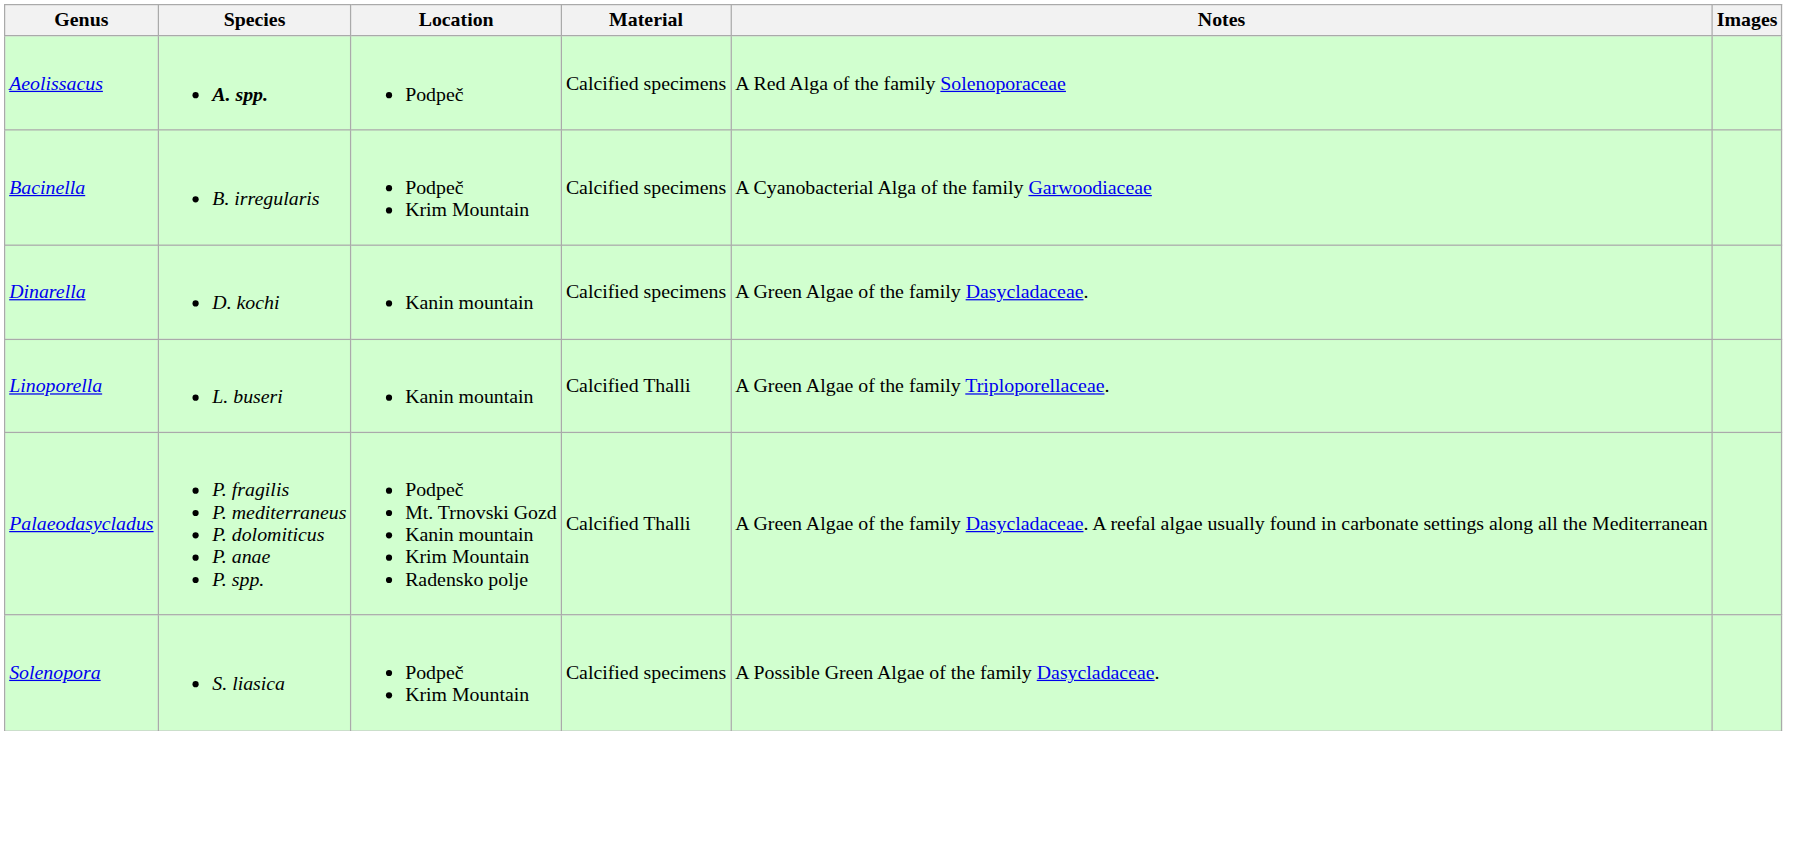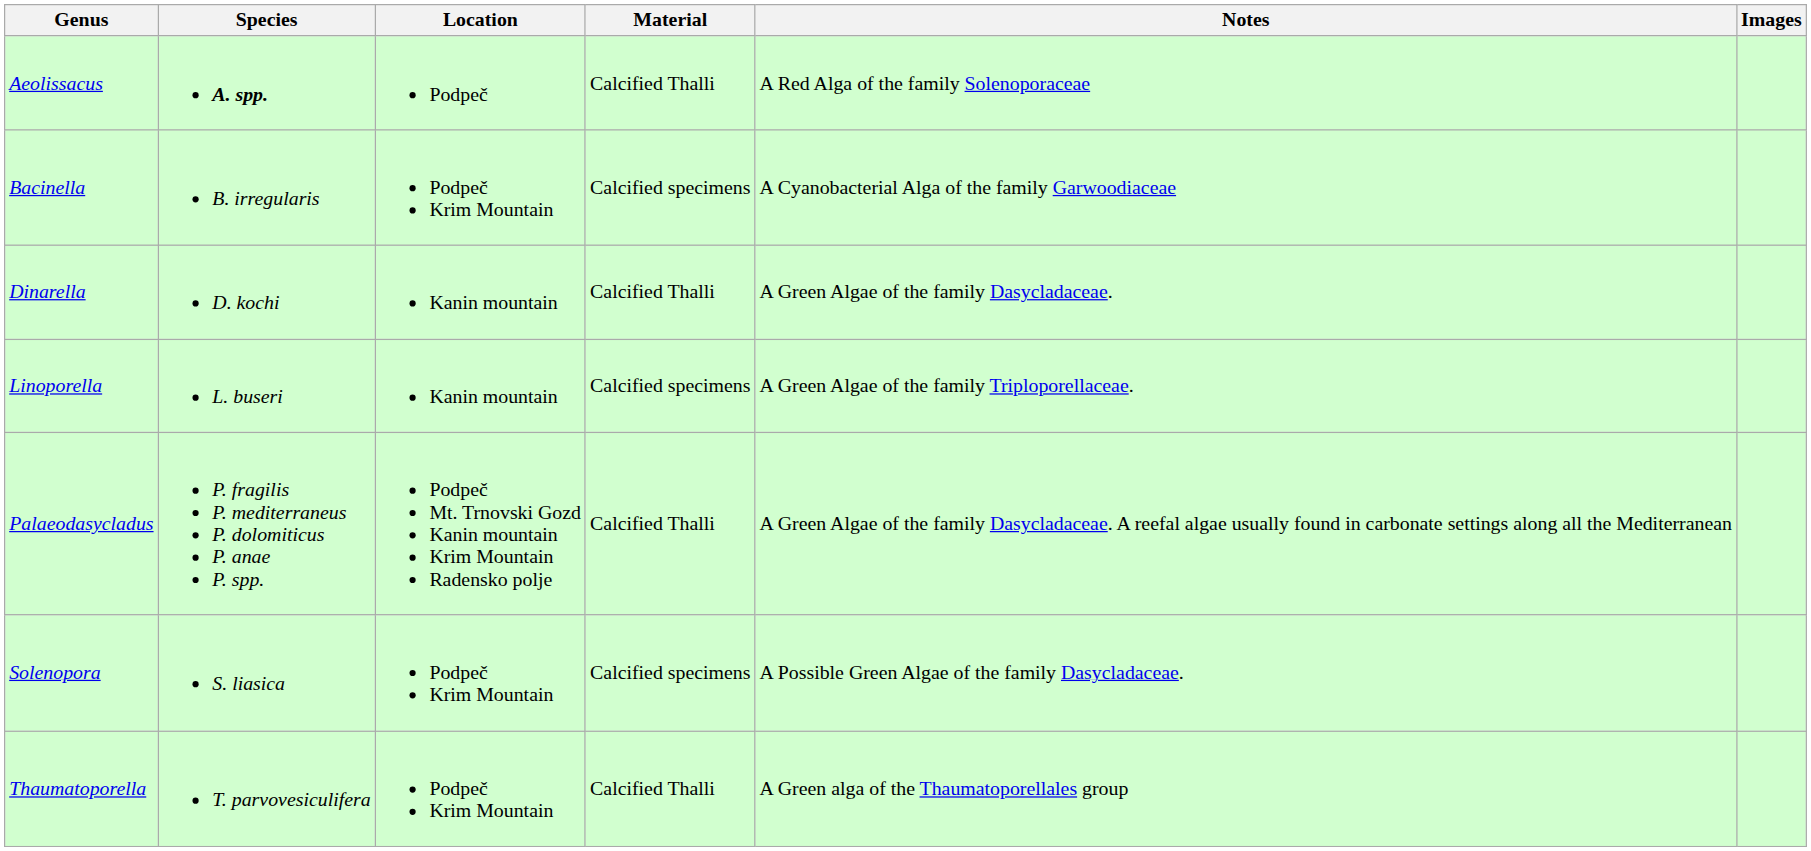 <table class="wikitable sortable">
 <tr>
 <th>Genus</th>
 <th>Species</th>
 <th>Location</th>
 <th>Material</th>
 <th>Notes</th>
 <th>Images</th>
 </tr>
 <tr>
 <td style="background:#D1FFCF;"><em><a href='#'>Aeolissacus</a></em></td>
 <td style="background:#D1FFCF;"><strong><br><ul><li><em>A. spp.</em></li></ul></strong></td>
 <td style="background:#D1FFCF;"><br><ul><li>Podpeč</li></ul></td>
-<td style="background:#D1FFCF;">Calcified specimens</td>
+<td style="background:#D1FFCF;">Calcified Thalli</td>
 <td style="background:#D1FFCF;">A Red Alga of the family <a href='#'>Solenoporaceae</a></td>
 <td style="background:#D1FFCF;"></td>
 </tr>
 <tr>
 <td style="background:#D1FFCF;"><em><a href='#'>Bacinella</a></em></td>
 <td style="background:#D1FFCF;"><br><ul><li><em>B. irregularis</em></li></ul></td>
 <td style="background:#D1FFCF;"><br><ul><li>Podpeč</li><li>Krim Mountain</li></ul></td>
 <td style="background:#D1FFCF;">Calcified specimens</td>
 <td style="background:#D1FFCF;">A Cyanobacterial Alga of the family <a href='#'>Garwoodiaceae</a></td>
 <td style="background:#D1FFCF;"></td>
 </tr>
 <tr>
 <td style="background:#D1FFCF;"><em><a href='#'>Dinarella</a></em></td>
 <td style="background:#D1FFCF;"><br><ul><li><em>D. kochi</em></li></ul></td>
 <td style="background:#D1FFCF;"><br><ul><li>Kanin mountain</li></ul></td>
-<td style="background:#D1FFCF;">Calcified specimens</td>
+<td style="background:#D1FFCF;">Calcified Thalli</td>
 <td style="background:#D1FFCF;">A Green Algae of the family <a href='#'>Dasycladaceae</a>.</td>
 <td style="background:#D1FFCF;"></td>
 </tr>
 <tr>
 <td style="background:#D1FFCF;"><em><a href='#'>Linoporella</a></em></td>
 <td style="background:#D1FFCF;"><br><ul><li><em>L. buseri</em></li></ul></td>
 <td style="background:#D1FFCF;"><br><ul><li>Kanin mountain</li></ul></td>
-<td style="background:#D1FFCF;">Calcified Thalli</td>
+<td style="background:#D1FFCF;">Calcified specimens</td>
 <td style="background:#D1FFCF;">A Green Algae of the family <a href='#'>Triploporellaceae</a>.</td>
 <td style="background:#D1FFCF;"></td>
 </tr>
 <tr>
 <td style="background:#D1FFCF;"><em><a href='#'>Palaeodasycladus</a></em></td>
 <td style="background:#D1FFCF;"><br><ul><li><em>P. fragilis</em></li><li><em>P. mediterraneus</em></li><li><em>P. dolomiticus</em></li><li><em>P. anae</em></li><li><em>P. spp.</em></li></ul></td>
 <td style="background:#D1FFCF;"><br><ul><li>Podpeč</li><li>Mt. Trnovski Gozd</li><li>Kanin mountain</li><li>Krim Mountain</li><li>Radensko polje</li></ul></td>
 <td style="background:#D1FFCF;">Calcified Thalli</td>
 <td style="background:#D1FFCF;">A Green Algae of the family <a href='#'>Dasycladaceae</a>. A reefal algae usually found in carbonate settings along all the Mediterranean</td>
 <td style="background:#D1FFCF;"></td>
 </tr>
 <tr>
 <td style="background:#D1FFCF;"><em><a href='#'>Solenopora</a></em></td>
 <td style="background:#D1FFCF;"><br><ul><li><em>S. liasica</em></li></ul></td>
 <td style="background:#D1FFCF;"><br><ul><li>Podpeč</li><li>Krim Mountain</li></ul></td>
 <td style="background:#D1FFCF;">Calcified specimens</td>
 <td style="background:#D1FFCF;">A Possible Green Algae of the family <a href='#'>Dasycladaceae</a>.</td>
 <td style="background:#D1FFCF;"></td>
 </tr>
+<tr>
+<td style="background:#D1FFCF;"><em><a href='#'>Thaumatoporella</a></em></td>
+<td style="background:#D1FFCF;"><br><ul><li><em>T. parvovesiculifera</em></li></ul></td>
+<td style="background:#D1FFCF;"><br><ul><li>Podpeč</li><li>Krim Mountain</li></ul></td>
+<td style="background:#D1FFCF;">Calcified Thalli</td>
+<td style="background:#D1FFCF;">A Green alga of the <a href='#'>Thaumatoporellales</a> group  </td>
+<td style="background:#D1FFCF;"></td>
+</tr>
 </table>
